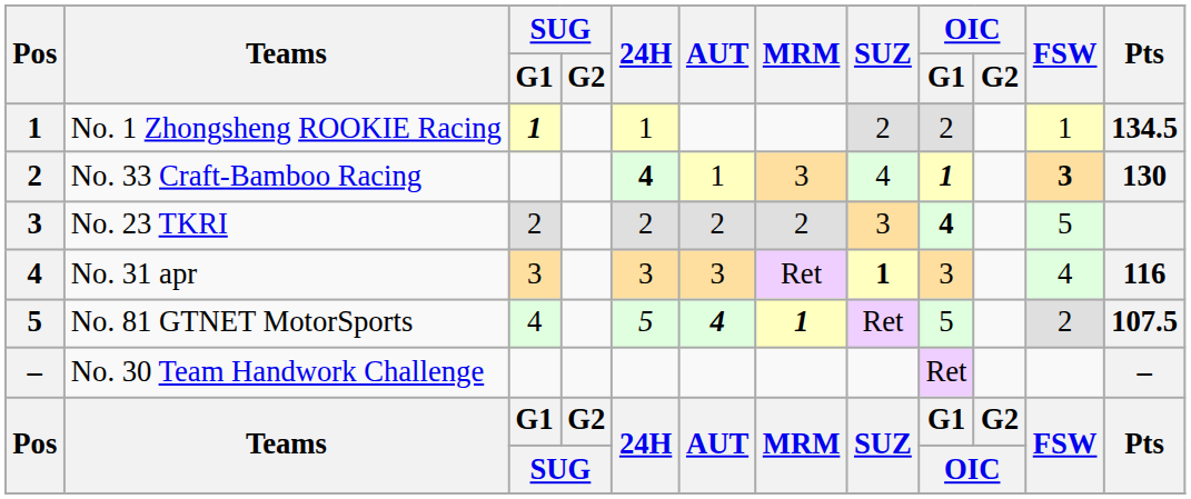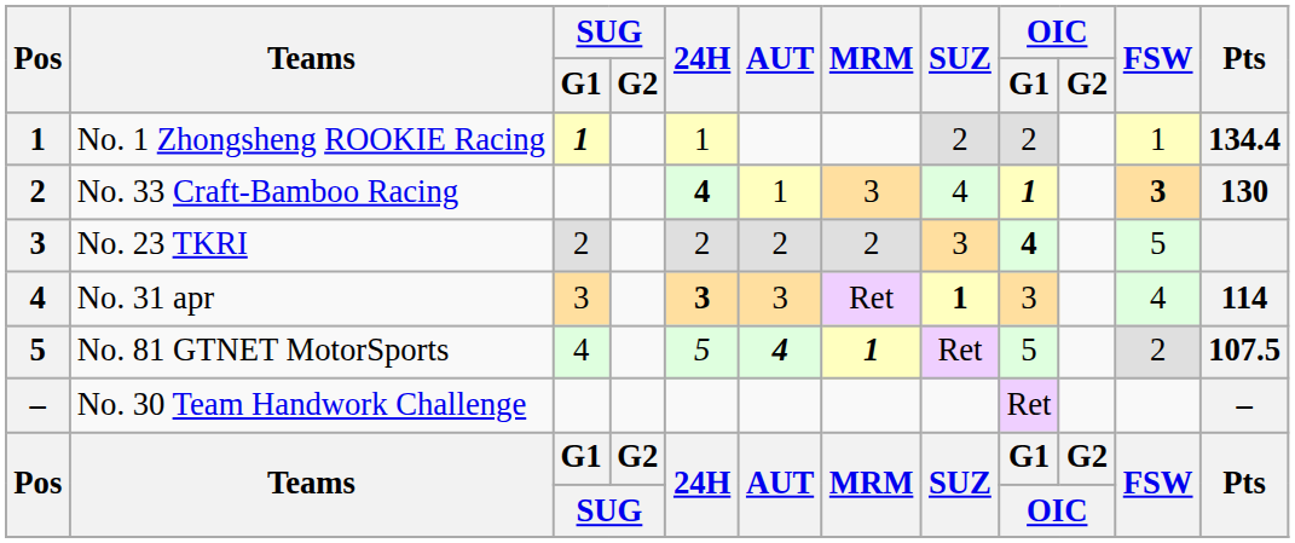 <table class="wikitable" style="font-size:85%; text-align:center">
 <tr>
 <th rowspan=2>Pos</th>
 <th rowspan=2>Teams</th>
 <th colspan=2><a href='#'>SUG</a></th>
 <th rowspan=2><a href='#'>24H</a></th>
 <th rowspan=2><a href='#'>AUT</a></th>
 <th rowspan=2><a href='#'>MRM</a></th>
 <th rowspan=2><a href='#'>SUZ</a></th>
 <th colspan=2><a href='#'>OIC</a></th>
 <th rowspan=2><a href='#'>FSW</a></th>
 <th rowspan=2>Pts</th>
 </tr>
 <tr>
 <th>G1</th>
 <th>G2</th>
 <th>G1</th>
 <th>G2</th>
 </tr>
 <tr>
 <th>1</th>
 <td align="left"> No. 1 <a href='#'>Zhongsheng</a> <a href='#'>ROOKIE Racing</a></td>
 <td style="background:#ffffbf"><strong><em>1</em></strong></td>
 <td></td>
 <td style="background:#ffffbf">1</td>
 <td></td>
 <td></td>
 <td style="background:#dfdfdf">2</td>
 <td style="background:#dfdfdf">2</td>
 <td></td>
 <td style="background:#ffffbf">1</td>
-<th>134.5</th>
+<th>134.4</th>
 </tr>
 <tr>
 <th>2</th>
 <td align="left"> No. 33 <a href='#'>Craft-Bamboo Racing</a></td>
 <td></td>
 <td></td>
 <td style="background:#dfffdf"><strong>4</strong></td>
 <td style="background:#ffffbf">1</td>
 <td style="background:#ffdf9f">3</td>
 <td style="background:#dfffdf">4</td>
 <td style="background:#ffffbf"><strong><em>1</em></strong></td>
 <td></td>
 <td style="background:#ffdf9f"><strong>3</strong></td>
 <th>130</th>
 </tr>
 <tr>
 <th>3</th>
 <td align="left"> No. 23 <a href='#'>TKRI</a></td>
 <td style="background:#dfdfdf">2</td>
 <td></td>
 <td style="background:#dfdfdf">2</td>
 <td style="background:#dfdfdf">2</td>
 <td style="background:#dfdfdf">2</td>
 <td style="background:#ffdf9f">3</td>
 <td style="background:#dfffdf"><strong>4</strong></td>
 <td></td>
 <td style="background:#dfffdf">5</td>
 <th></th>
 </tr>
 <tr>
 <th>4</th>
 <td align="left"> No. 31 apr</td>
 <td style="background:#ffdf9f">3</td>
 <td></td>
-<td style="background:#ffdf9f">3</td>
+<td style="background:#ffdf9f"><strong>3</strong></td>
 <td style="background:#ffdf9f">3</td>
 <td style="background:#efcfff">Ret</td>
 <td style="background:#ffffbf"><strong>1</strong></td>
 <td style="background:#ffdf9f">3</td>
 <td></td>
 <td style="background:#dfffdf">4</td>
-<th>116</th>
+<th>114</th>
 </tr>
 <tr>
 <th>5</th>
 <td align="left"> No. 81 GTNET MotorSports</td>
 <td style="background:#dfffdf">4</td>
 <td></td>
 <td style="background:#dfffdf"><em>5</em></td>
 <td style="background:#dfffdf"><strong><em>4</em></strong></td>
 <td style="background:#ffffbf"><strong><em>1</em></strong></td>
 <td style="background:#efcfff">Ret</td>
 <td style="background:#dfffdf">5</td>
 <td></td>
 <td style="background:#dfdfdf">2</td>
 <th>107.5</th>
 </tr>
 <tr>
 <th>–</th>
 <td align="left"> No. 30 <a href='#'>Team Handwork Challenge</a></td>
 <td></td>
 <td></td>
 <td></td>
 <td></td>
 <td></td>
 <td></td>
 <td style="background:#efcfff">Ret</td>
 <td></td>
 <td></td>
 <th>–</th>
 </tr>
 <tr>
 <th rowspan=2>Pos</th>
 <th rowspan=2>Teams</th>
 <th>G1</th>
 <th>G2</th>
 <th rowspan=2><a href='#'>24H</a></th>
 <th rowspan=2><a href='#'>AUT</a></th>
 <th rowspan=2><a href='#'>MRM</a></th>
 <th rowspan=2><a href='#'>SUZ</a></th>
 <th>G1</th>
 <th>G2</th>
 <th rowspan=2><a href='#'>FSW</a></th>
 <th rowspan=2>Pts</th>
 </tr>
 <tr>
 <th colspan=2><a href='#'>SUG</a></th>
 <th colspan=2><a href='#'>OIC</a></th>
 </tr>
 <tr>
 </tr>
 </table>
